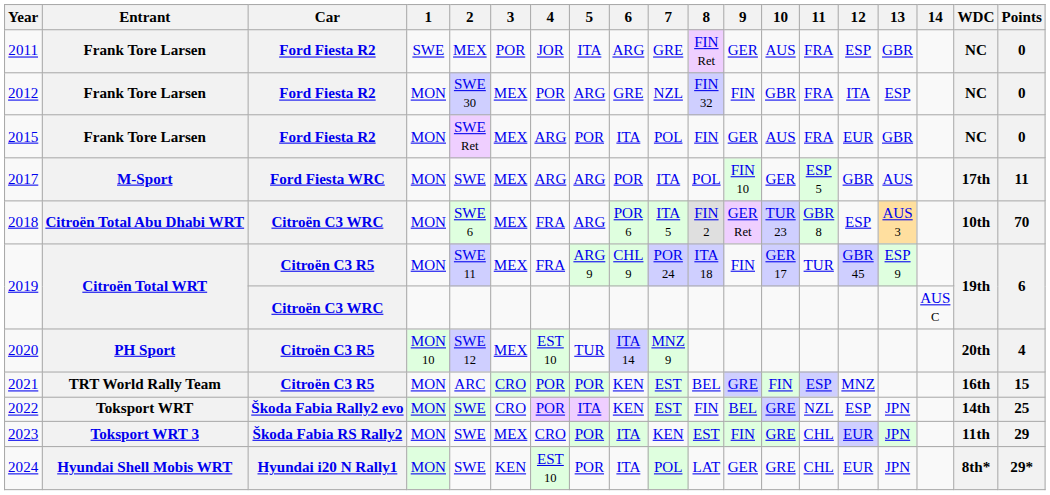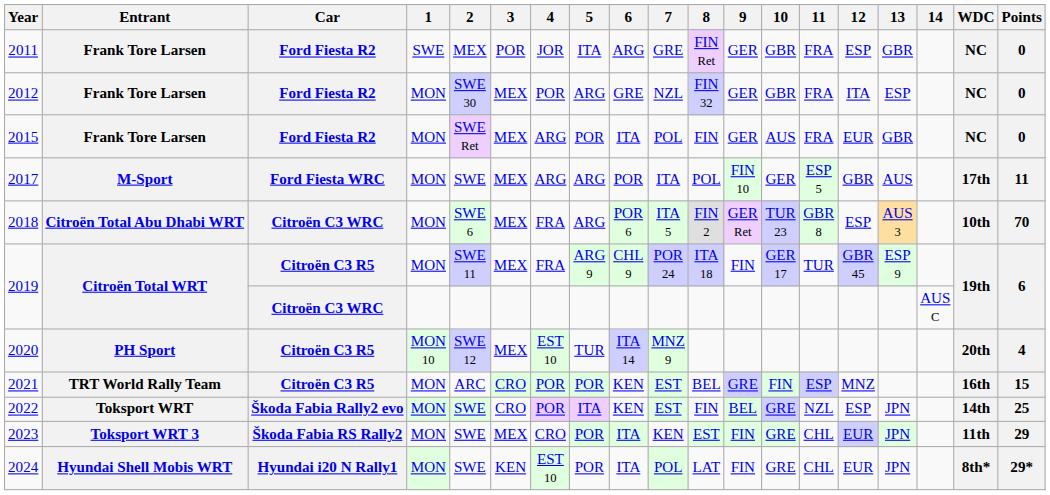 <table class="wikitable" border="1" style="text-align:center; font-size:90%;">
 <tr>
 <th>Year</th>
 <th>Entrant</th>
 <th>Car</th>
 <th>1</th>
 <th>2</th>
 <th>3</th>
 <th>4</th>
 <th>5</th>
 <th>6</th>
 <th>7</th>
 <th>8</th>
 <th>9</th>
 <th>10</th>
 <th>11</th>
 <th>12</th>
 <th>13</th>
 <th>14</th>
 <th>WDC</th>
 <th>Points</th>
 </tr>
 <tr>
 <td><a href='#'>2011</a></td>
 <th>Frank Tore Larsen</th>
 <th><a href='#'>Ford Fiesta R2</a></th>
 <td><a href='#'>SWE</a></td>
 <td><a href='#'>MEX</a></td>
 <td><a href='#'>POR</a></td>
 <td><a href='#'>JOR</a></td>
 <td><a href='#'>ITA</a></td>
 <td><a href='#'>ARG</a></td>
 <td><a href='#'>GRE</a></td>
 <td style="background:#EFCFFF;"><a href='#'>FIN</a><br><small>Ret</small></td>
 <td><a href='#'>GER</a></td>
-<td><a href='#'>AUS</a></td>
+<td><a href='#'>GBR</a></td>
 <td><a href='#'>FRA</a></td>
 <td><a href='#'>ESP</a></td>
 <td><a href='#'>GBR</a></td>
 <td></td>
 <th>NC</th>
 <th>0</th>
 </tr>
 <tr>
 <td><a href='#'>2012</a></td>
 <th>Frank Tore Larsen</th>
 <th><a href='#'>Ford Fiesta R2</a></th>
 <td><a href='#'>MON</a></td>
 <td style="background:#CFCFFF;"><a href='#'>SWE</a><br><small>30</small></td>
 <td><a href='#'>MEX</a></td>
 <td><a href='#'>POR</a></td>
 <td><a href='#'>ARG</a></td>
 <td><a href='#'>GRE</a></td>
 <td><a href='#'>NZL</a></td>
 <td style="background:#CFCFFF;"><a href='#'>FIN</a><br><small>32</small></td>
-<td><a href='#'>FIN</a></td>
+<td><a href='#'>GER</a></td>
 <td><a href='#'>GBR</a></td>
 <td><a href='#'>FRA</a></td>
 <td><a href='#'>ITA</a></td>
 <td><a href='#'>ESP</a></td>
 <td></td>
 <th>NC</th>
 <th>0</th>
 </tr>
 <tr>
 <td><a href='#'>2015</a></td>
 <th>Frank Tore Larsen</th>
 <th><a href='#'>Ford Fiesta R2</a></th>
 <td><a href='#'>MON</a></td>
 <td style="background:#EFCFFF;"><a href='#'>SWE</a><br><small>Ret</small></td>
 <td><a href='#'>MEX</a></td>
 <td><a href='#'>ARG</a></td>
 <td><a href='#'>POR</a></td>
 <td><a href='#'>ITA</a></td>
 <td><a href='#'>POL</a></td>
 <td><a href='#'>FIN</a></td>
 <td><a href='#'>GER</a></td>
 <td><a href='#'>AUS</a></td>
 <td><a href='#'>FRA</a></td>
 <td><a href='#'>EUR</a></td>
 <td><a href='#'>GBR</a></td>
 <td></td>
 <th>NC</th>
 <th>0</th>
 </tr>
 <tr>
 <td><a href='#'>2017</a></td>
 <th><a href='#'>M-Sport</a></th>
 <th><a href='#'>Ford Fiesta WRC</a></th>
 <td><a href='#'>MON</a></td>
 <td><a href='#'>SWE</a></td>
 <td><a href='#'>MEX</a></td>
 <td><a href='#'>ARG</a></td>
 <td><a href='#'>ARG</a></td>
 <td><a href='#'>POR</a></td>
 <td><a href='#'>ITA</a></td>
 <td><a href='#'>POL</a></td>
 <td style="background:#DFFFDF;"><a href='#'>FIN</a><br><small>10</small></td>
 <td><a href='#'>GER</a></td>
 <td style="background:#DFFFDF;"><a href='#'>ESP</a><br><small>5</small></td>
 <td><a href='#'>GBR</a></td>
 <td><a href='#'>AUS</a></td>
 <td></td>
 <th>17th</th>
 <th>11</th>
 </tr>
 <tr>
 <td><a href='#'>2018</a></td>
 <th><a href='#'>Citroën Total Abu Dhabi WRT</a></th>
 <th><a href='#'>Citroën C3 WRC</a></th>
 <td><a href='#'>MON</a></td>
 <td style="background:#DFFFDF;"><a href='#'>SWE</a><br><small>6</small></td>
 <td><a href='#'>MEX</a></td>
 <td><a href='#'>FRA</a></td>
 <td><a href='#'>ARG</a></td>
 <td style="background:#DFFFDF;"><a href='#'>POR</a><br><small>6</small></td>
 <td style="background:#DFFFDF;"><a href='#'>ITA</a><br><small>5</small></td>
 <td style="background:#DFDFDF;"><a href='#'>FIN</a><br><small>2</small></td>
 <td style="background:#EFCFFF;"><a href='#'>GER</a><br><small>Ret</small></td>
 <td style="background:#CFCFFF;"><a href='#'>TUR</a><br><small>23</small></td>
 <td style="background:#DFFFDF;"><a href='#'>GBR</a><br><small>8</small></td>
 <td><a href='#'>ESP</a></td>
 <td style="background:#FFDF9F;"><a href='#'>AUS</a><br><small>3</small></td>
 <td></td>
 <th>10th</th>
 <th>70</th>
 </tr>
 <tr>
 <td rowspan="2"><a href='#'>2019</a></td>
 <th rowspan="2"><a href='#'>Citroën Total WRT</a></th>
 <th><a href='#'>Citroën C3 R5</a></th>
 <td><a href='#'>MON</a></td>
 <td style="background:#CFCFFF;"><a href='#'>SWE</a><br><small>11</small></td>
 <td><a href='#'>MEX</a></td>
 <td><a href='#'>FRA</a></td>
 <td style="background:#DFFFDF;"><a href='#'>ARG</a><br><small>9</small></td>
 <td style="background:#DFFFDF;"><a href='#'>CHL</a><br><small>9</small></td>
 <td style="background:#CFCFFF;"><a href='#'>POR</a><br><small>24</small></td>
 <td style="background:#CFCFFF;"><a href='#'>ITA</a><br><small>18</small></td>
 <td><a href='#'>FIN</a></td>
 <td style="background:#CFCFFF;"><a href='#'>GER</a><br><small>17</small></td>
 <td><a href='#'>TUR</a></td>
 <td style="background:#CFCFFF;"><a href='#'>GBR</a><br><small>45</small></td>
 <td style="background:#DFFFDF;"><a href='#'>ESP</a><br><small>9</small></td>
 <td></td>
 <th rowspan="2">19th</th>
 <th rowspan="2">6</th>
 </tr>
 <tr>
 <th><a href='#'>Citroën C3 WRC</a></th>
 <td></td>
 <td></td>
 <td></td>
 <td></td>
 <td></td>
 <td></td>
 <td></td>
 <td></td>
 <td></td>
 <td></td>
 <td></td>
 <td></td>
 <td></td>
 <td><a href='#'>AUS</a><br><small>C</small></td>
 </tr>
 <tr>
 <td><a href='#'>2020</a></td>
 <th><a href='#'>PH Sport</a></th>
 <th><a href='#'>Citroën C3 R5</a></th>
 <td style="background:#DFFFDF;"><a href='#'>MON</a><br><small>10</small></td>
 <td style="background:#CFCFFF;"><a href='#'>SWE</a><br><small>12</small></td>
 <td><a href='#'>MEX</a></td>
 <td style="background:#DFFFDF;"><a href='#'>EST</a><br><small>10</small></td>
 <td><a href='#'>TUR</a></td>
 <td style="background:#CFCFFF;"><a href='#'>ITA</a><br><small>14</small></td>
 <td style="background:#DFFFDF;"><a href='#'>MNZ</a><br><small>9</small></td>
 <td></td>
 <td></td>
 <td></td>
 <td></td>
 <td></td>
 <td></td>
 <td></td>
 <th>20th</th>
 <th>4</th>
 </tr>
 <tr>
 <td><a href='#'>2021</a></td>
 <th>TRT World Rally Team</th>
 <th><a href='#'>Citroën C3 R5</a></th>
 <td><a href='#'>MON</a></td>
 <td><a href='#'>ARC</a></td>
 <td style="background:#DFFFDF;"><a href='#'>CRO</a><br></td>
 <td style="background:#DFFFDF;"><a href='#'>POR</a><br></td>
 <td style="background:#DFFFDF"><a href='#'>POR</a><br></td>
 <td><a href='#'>KEN</a></td>
 <td style="background:#DFFFDF;"><a href='#'>EST</a><br></td>
 <td><a href='#'>BEL</a></td>
 <td style="background:#CFCFFF;"><a href='#'>GRE</a><br></td>
 <td style="background:#DFFFDF;"><a href='#'>FIN</a><br></td>
 <td style="background:#CFCFFF;"><a href='#'>ESP</a><br></td>
 <td><a href='#'>MNZ</a></td>
 <td></td>
 <td></td>
 <th>16th</th>
 <th>15</th>
 </tr>
 <tr>
 <td><a href='#'>2022</a></td>
 <th>Toksport WRT</th>
 <th><a href='#'>Škoda Fabia Rally2 evo</a></th>
 <td style="background:#DFFFDF;"><a href='#'>MON</a><br></td>
 <td style="background:#DFFFDF;"><a href='#'>SWE</a><br></td>
 <td><a href='#'>CRO</a></td>
 <td style="background:#EFCFFF;"><a href='#'>POR</a><br></td>
 <td style="background:#EFCFFF;"><a href='#'>ITA</a><br></td>
 <td><a href='#'>KEN</a></td>
 <td style="background:#DFFFDF;"><a href='#'>EST</a><br></td>
 <td><a href='#'>FIN</a></td>
 <td style="background:#DFFFDF;"><a href='#'>BEL</a><br></td>
 <td style="background:#CFCFFF;"><a href='#'>GRE</a><br></td>
 <td><a href='#'>NZL</a></td>
 <td><a href='#'>ESP</a></td>
 <td><a href='#'>JPN</a></td>
 <td></td>
 <th>14th</th>
 <th>25</th>
 </tr>
 <tr>
 <td><a href='#'>2023</a></td>
 <th><a href='#'>Toksport WRT 3</a></th>
 <th><a href='#'>Škoda Fabia RS Rally2</a></th>
 <td><a href='#'>MON</a></td>
 <td><a href='#'>SWE</a></td>
 <td><a href='#'>MEX</a></td>
 <td><a href='#'>CRO</a></td>
 <td style="background:#DFFFDF"><a href='#'>POR</a><br></td>
 <td style="background:#DFFFDF"><a href='#'>ITA</a> <br></td>
 <td><a href='#'>KEN</a></td>
 <td style="background:#DFFFDF"><a href='#'>EST</a><br></td>
 <td style="background:#DFFFDF"><a href='#'>FIN</a><br></td>
 <td style="background:#DFFFDF"><a href='#'>GRE</a><br></td>
 <td><a href='#'>CHL</a></td>
 <td style="background:#CFCFFF;"><a href='#'>EUR</a><br></td>
 <td style="background:#DFFFDF"><a href='#'>JPN</a><br></td>
 <td></td>
 <th>11th</th>
 <th>29</th>
 </tr>
 <tr>
 <td><a href='#'>2024</a></td>
 <th><a href='#'>Hyundai Shell Mobis WRT</a></th>
 <th><a href='#'>Hyundai i20 N Rally1</a></th>
 <td style="background:#DFFFDF;"><a href='#'>MON</a><br></td>
 <td><a href='#'>SWE</a></td>
 <td><a href='#'>KEN</a></td>
 <td style="background:#DFFFDF;"><a href='#'>EST</a><br><small>10</small></td>
 <td><a href='#'>POR</a></td>
 <td><a href='#'>ITA</a></td>
 <td style="background:#DFFFDF;"><a href='#'>POL</a><br></td>
 <td><a href='#'>LAT</a></td>
-<td><a href='#'>GER</a></td>
+<td><a href='#'>FIN</a></td>
 <td><a href='#'>GRE</a></td>
 <td><a href='#'>CHL</a></td>
 <td><a href='#'>EUR</a></td>
 <td><a href='#'>JPN</a></td>
 <td></td>
 <th style="background:#;">8th*</th>
 <th style="background:#;">29*</th>
 </tr>
 </table>
